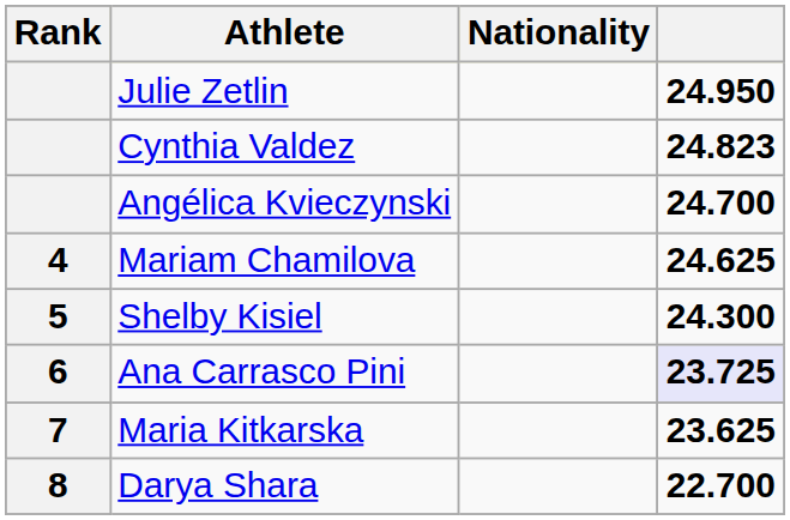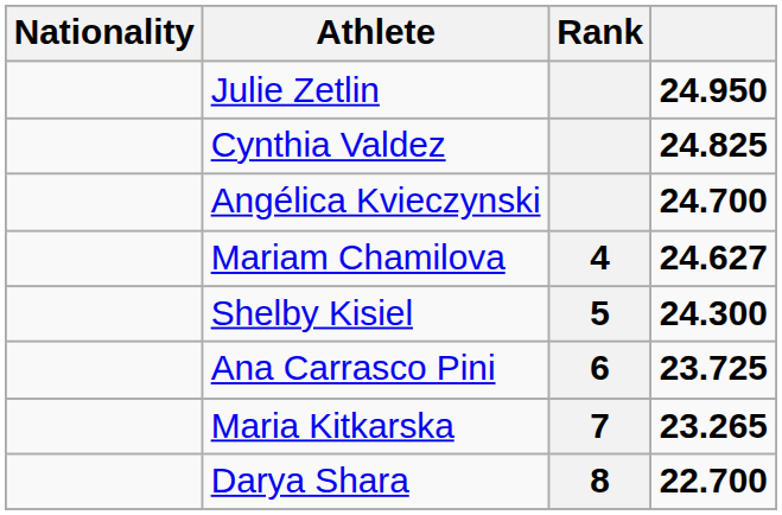 <table class="wikitable sortable" style="text-align:left">
 <tr bgcolor=fffcaf>
+<th scope=col>Nationality</th>
+<th scope=col>Athlete</th>
 <th scope=col>Rank</th>
-<th scope=col>Athlete</th>
-<th scope=col>Nationality</th>
 <th scope=col></th>
 </tr>
 <tr>
+<td></td>
+<td align=left><a href='#'>Julie Zetlin</a></td>
 <th scope=row></th>
-<td align=left><a href='#'>Julie Zetlin</a></td>
-<td></td>
 <td><strong>24.950</strong></td>
 </tr>
 <tr>
+<td></td>
+<td align=left><a href='#'>Cynthia Valdez</a></td>
 <th scope=row></th>
-<td align=left><a href='#'>Cynthia Valdez</a></td>
-<td></td>
-<td><strong>24.823</strong></td>
+<td><strong>24.825</strong></td>
 </tr>
 <tr>
+<td></td>
+<td align=left><a href='#'>Angélica Kvieczynski</a></td>
 <th scope=row></th>
-<td align=left><a href='#'>Angélica Kvieczynski</a></td>
-<td></td>
 <td><strong>24.700</strong></td>
 </tr>
 <tr>
+<td></td>
+<td align=left><a href='#'>Mariam Chamilova</a></td>
 <th scope=row>4</th>
-<td align=left><a href='#'>Mariam Chamilova</a></td>
-<td></td>
-<td><strong>24.625</strong></td>
+<td><strong>24.627</strong></td>
 </tr>
 <tr>
+<td></td>
+<td align=left><a href='#'>Shelby Kisiel</a></td>
 <th scope=row>5</th>
-<td align=left><a href='#'>Shelby Kisiel</a></td>
-<td></td>
 <td><strong>24.300</strong></td>
 </tr>
 <tr>
+<td></td>
+<td align=left><a href='#'>Ana Carrasco Pini</a></td>
 <th scope=row>6</th>
-<td align=left><a href='#'>Ana Carrasco Pini</a></td>
-<td></td>
-<td style="background: lavender;"><strong>23.725</strong></td>
+<td><strong>23.725</strong></td>
 </tr>
 <tr>
+<td></td>
+<td align=left><a href='#'>Maria Kitkarska</a></td>
 <th scope=row>7</th>
-<td align=left><a href='#'>Maria Kitkarska</a></td>
-<td></td>
-<td><strong>23.625</strong></td>
+<td><strong>23.265</strong></td>
 </tr>
 <tr>
+<td></td>
+<td align=left><a href='#'>Darya Shara</a></td>
 <th scope=row>8</th>
-<td align=left><a href='#'>Darya Shara</a></td>
-<td></td>
 <td><strong>22.700</strong></td>
 </tr>
 </table>
